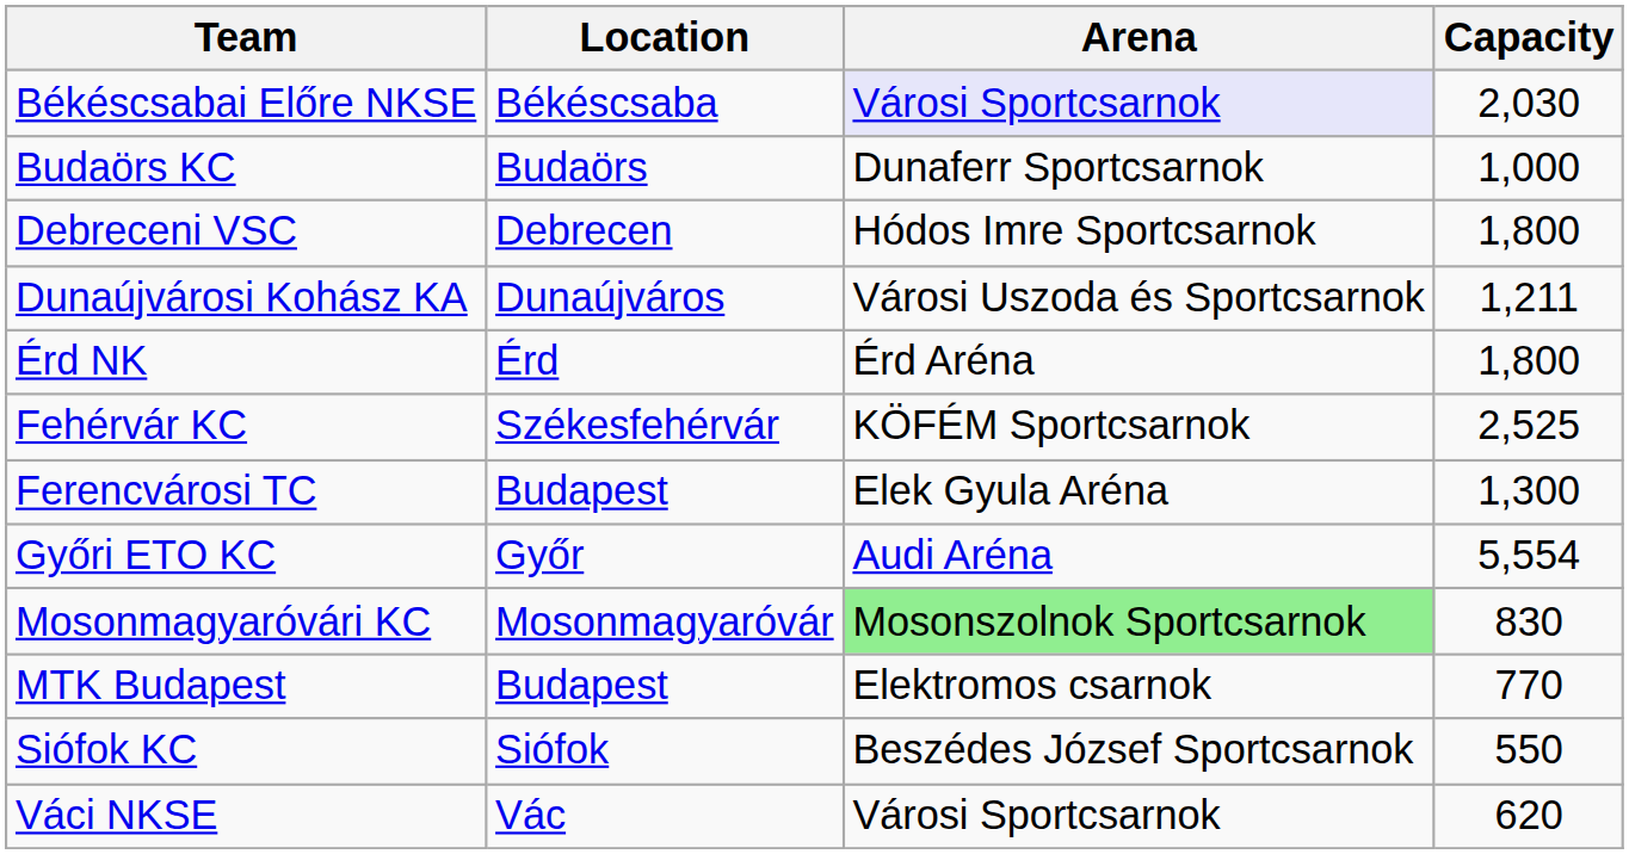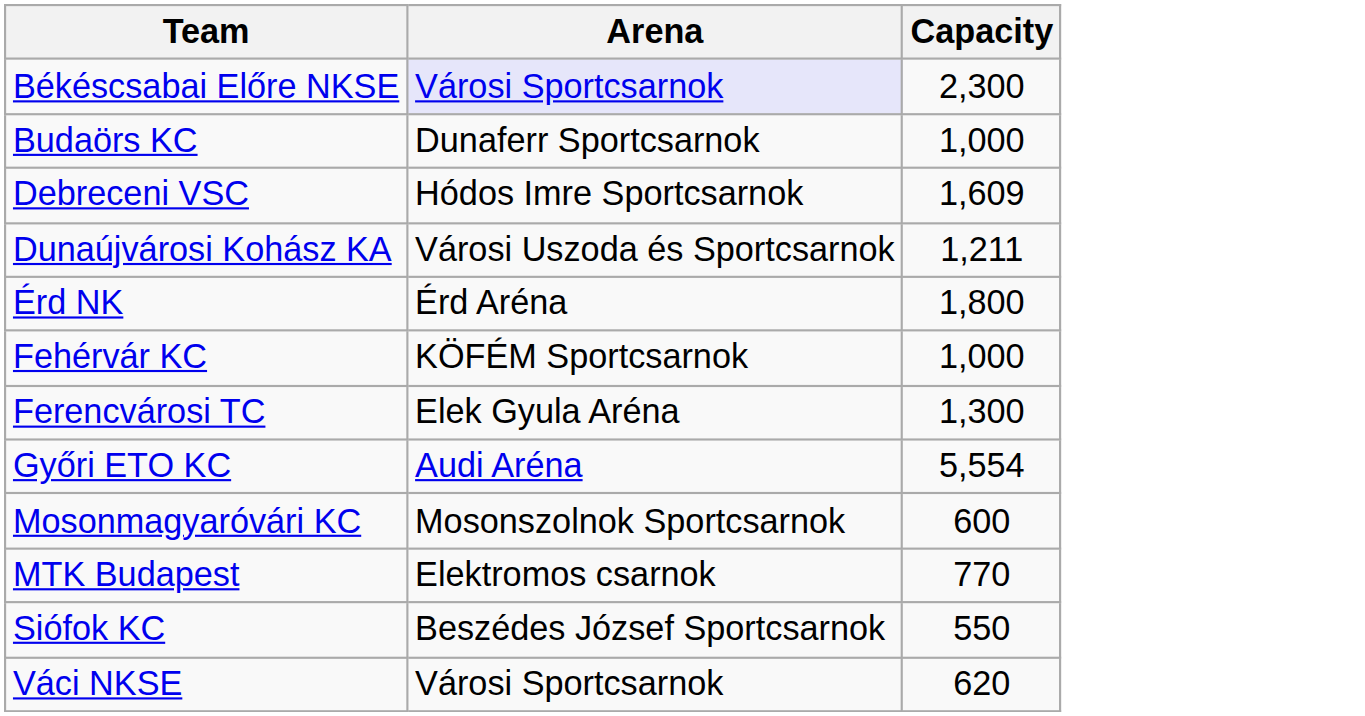 <table class="wikitable sortable" style="text-align: left;">
 <tr>
 <th>Team</th>
-<th>Location</th>
 <th>Arena</th>
 <th>Capacity</th>
 </tr>
 <tr>
 <td><a href='#'>Békéscsabai Előre NKSE</a></td>
-<td><a href='#'>Békéscsaba</a></td>
 <td style="background: lavender;"><a href='#'>Városi Sportcsarnok</a></td>
-<td align="center">2,030</td>
+<td align="center">2,300</td>
 </tr>
 <tr>
 <td><a href='#'>Budaörs KC</a></td>
-<td><a href='#'>Budaörs</a></td>
 <td>Dunaferr Sportcsarnok</td>
 <td align="center">1,000</td>
 </tr>
 <tr>
 <td><a href='#'>Debreceni VSC</a></td>
-<td><a href='#'>Debrecen</a></td>
 <td>Hódos Imre Sportcsarnok</td>
-<td align="center">1,800</td>
+<td align="center">1,609</td>
 </tr>
 <tr>
 <td><a href='#'>Dunaújvárosi Kohász KA</a></td>
-<td><a href='#'>Dunaújváros</a></td>
 <td>Városi Uszoda és Sportcsarnok</td>
 <td align="center">1,211</td>
 </tr>
 <tr>
 <td><a href='#'>Érd NK</a></td>
-<td><a href='#'>Érd</a></td>
 <td>Érd Aréna</td>
 <td align="center">1,800</td>
 </tr>
 <tr>
 <td><a href='#'>Fehérvár KC</a></td>
-<td><a href='#'>Székesfehérvár</a></td>
 <td>KÖFÉM Sportcsarnok</td>
-<td align="center">2,525</td>
+<td align="center">1,000</td>
 </tr>
 <tr>
 <td><a href='#'>Ferencvárosi TC</a></td>
-<td><a href='#'>Budapest</a></td>
 <td>Elek Gyula Aréna</td>
 <td align="center">1,300</td>
 </tr>
 <tr>
 <td><a href='#'>Győri ETO KC</a></td>
-<td><a href='#'>Győr</a></td>
 <td><a href='#'>Audi Aréna</a></td>
 <td align="center">5,554</td>
 </tr>
 <tr>
 <td><a href='#'>Mosonmagyaróvári KC</a></td>
-<td><a href='#'>Mosonmagyaróvár</a></td>
-<td style="background: lightgreen;">Mosonszolnok Sportcsarnok</td>
-<td align="center">830</td>
+<td>Mosonszolnok Sportcsarnok</td>
+<td align="center">600</td>
 </tr>
 <tr>
 <td><a href='#'>MTK Budapest</a></td>
-<td><a href='#'>Budapest</a></td>
 <td>Elektromos csarnok</td>
 <td align="center">770</td>
 </tr>
 <tr>
 <td><a href='#'>Siófok KC</a></td>
-<td><a href='#'>Siófok</a></td>
 <td>Beszédes József Sportcsarnok</td>
 <td align="center">550</td>
 </tr>
 <tr>
 <td><a href='#'>Váci NKSE</a></td>
-<td><a href='#'>Vác</a></td>
 <td>Városi Sportcsarnok</td>
 <td align="center">620</td>
 </tr>
 </table>
